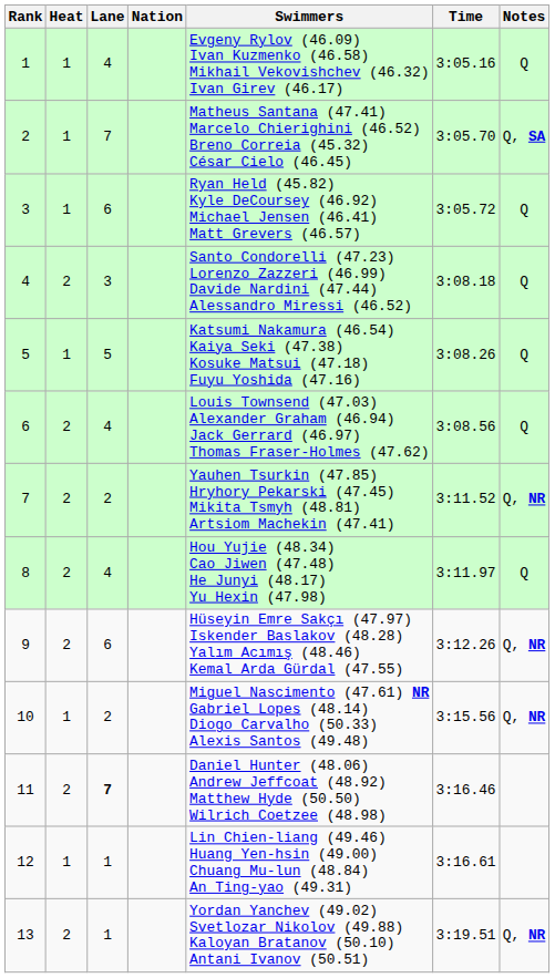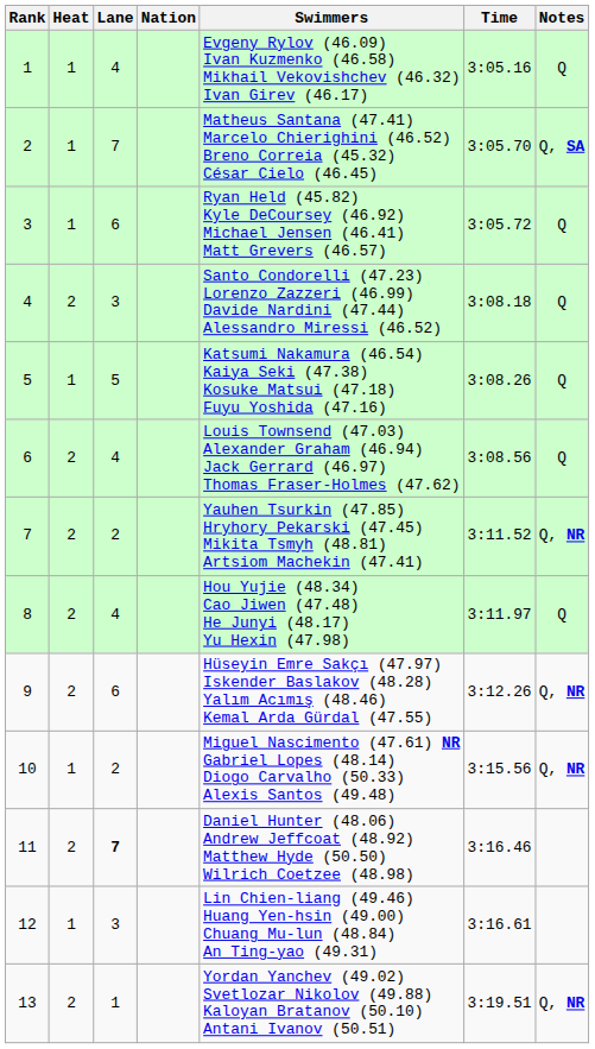 <table class="wikitable sortable" style="text-align:center">
 <tr>
 <th>Rank</th>
 <th>Heat</th>
 <th>Lane</th>
 <th>Nation</th>
 <th>Swimmers</th>
 <th>Time</th>
 <th>Notes</th>
 </tr>
 <tr bgcolor=ccffcc>
 <td>1</td>
 <td>1</td>
 <td>4</td>
 <td align=left></td>
 <td align=left><a href='#'>Evgeny Rylov</a> (46.09)<br><a href='#'>Ivan Kuzmenko</a> (46.58)<br><a href='#'>Mikhail Vekovishchev</a> (46.32)<br><a href='#'>Ivan Girev</a> (46.17)</td>
 <td>3:05.16</td>
 <td>Q</td>
 </tr>
 <tr bgcolor=ccffcc>
 <td>2</td>
 <td>1</td>
 <td>7</td>
 <td align=left></td>
 <td align=left><a href='#'>Matheus Santana</a> (47.41)<br><a href='#'>Marcelo Chierighini</a> (46.52)<br><a href='#'>Breno Correia</a> (45.32)<br><a href='#'>César Cielo</a> (46.45)</td>
 <td>3:05.70</td>
 <td>Q, <strong><a href='#'>SA</a></strong></td>
 </tr>
 <tr bgcolor=ccffcc>
 <td>3</td>
 <td>1</td>
 <td>6</td>
 <td align=left></td>
 <td align=left><a href='#'>Ryan Held</a> (45.82)<br><a href='#'>Kyle DeCoursey</a> (46.92)<br><a href='#'>Michael Jensen</a> (46.41)<br><a href='#'>Matt Grevers</a> (46.57)</td>
 <td>3:05.72</td>
 <td>Q</td>
 </tr>
 <tr bgcolor=ccffcc>
 <td>4</td>
 <td>2</td>
 <td>3</td>
 <td align=left></td>
 <td align=left><a href='#'>Santo Condorelli</a> (47.23)<br><a href='#'>Lorenzo Zazzeri</a> (46.99)<br><a href='#'>Davide Nardini</a> (47.44)<br><a href='#'>Alessandro Miressi</a> (46.52)</td>
 <td>3:08.18</td>
 <td>Q</td>
 </tr>
 <tr bgcolor=ccffcc>
 <td>5</td>
 <td>1</td>
 <td>5</td>
 <td align=left></td>
 <td align=left><a href='#'>Katsumi Nakamura</a> (46.54)<br><a href='#'>Kaiya Seki</a> (47.38)<br><a href='#'>Kosuke Matsui</a> (47.18)<br><a href='#'>Fuyu Yoshida</a> (47.16)</td>
 <td>3:08.26</td>
 <td>Q</td>
 </tr>
 <tr bgcolor=ccffcc>
 <td>6</td>
 <td>2</td>
 <td>4</td>
 <td align=left></td>
 <td align=left><a href='#'>Louis Townsend</a> (47.03)<br><a href='#'>Alexander Graham</a> (46.94)<br><a href='#'>Jack Gerrard</a> (46.97)<br><a href='#'>Thomas Fraser-Holmes</a> (47.62)</td>
 <td>3:08.56</td>
 <td>Q</td>
 </tr>
 <tr bgcolor=ccffcc>
 <td>7</td>
 <td>2</td>
 <td>2</td>
 <td align=left></td>
 <td align=left><a href='#'>Yauhen Tsurkin</a> (47.85)<br><a href='#'>Hryhory Pekarski</a> (47.45)<br><a href='#'>Mikita Tsmyh</a> (48.81)<br><a href='#'>Artsiom Machekin</a> (47.41)</td>
 <td>3:11.52</td>
 <td>Q, <strong><a href='#'>NR</a></strong></td>
 </tr>
 <tr bgcolor=ccffcc>
 <td>8</td>
 <td>2</td>
 <td>4</td>
 <td align=left></td>
 <td align=left><a href='#'>Hou Yujie</a> (48.34)<br><a href='#'>Cao Jiwen</a> (47.48)<br><a href='#'>He Junyi</a> (48.17)<br><a href='#'>Yu Hexin</a> (47.98)</td>
 <td>3:11.97</td>
 <td>Q</td>
 </tr>
 <tr>
 <td>9</td>
 <td>2</td>
 <td>6</td>
 <td align=left></td>
 <td align=left><a href='#'>Hüseyin Emre Sakçı</a> (47.97)<br><a href='#'>Iskender Baslakov</a> (48.28)<br><a href='#'>Yalım Acımış</a> (48.46)<br><a href='#'>Kemal Arda Gürdal</a> (47.55)</td>
 <td>3:12.26</td>
 <td>Q, <strong><a href='#'>NR</a></strong></td>
 </tr>
 <tr>
 <td>10</td>
 <td>1</td>
 <td>2</td>
 <td align=left></td>
 <td align=left><a href='#'>Miguel Nascimento</a> (47.61) <strong><a href='#'>NR</a></strong><br><a href='#'>Gabriel Lopes</a> (48.14)<br><a href='#'>Diogo Carvalho</a> (50.33)<br><a href='#'>Alexis Santos</a> (49.48)</td>
 <td>3:15.56</td>
 <td>Q, <strong><a href='#'>NR</a></strong></td>
 </tr>
 <tr>
 <td>11</td>
 <td>2</td>
 <td><strong>7</strong></td>
 <td align=left></td>
 <td align=left><a href='#'>Daniel Hunter</a> (48.06)<br><a href='#'>Andrew Jeffcoat</a> (48.92)<br><a href='#'>Matthew Hyde</a> (50.50)<br><a href='#'>Wilrich Coetzee</a> (48.98)</td>
 <td>3:16.46</td>
 <td></td>
 </tr>
 <tr>
 <td>12</td>
 <td>1</td>
-<td>1</td>
+<td>3</td>
 <td align=left></td>
 <td align=left><a href='#'>Lin Chien-liang</a> (49.46)<br><a href='#'>Huang Yen-hsin</a> (49.00)<br><a href='#'>Chuang Mu-lun</a> (48.84)<br><a href='#'>An Ting-yao</a> (49.31)</td>
 <td>3:16.61</td>
 <td></td>
 </tr>
 <tr>
 <td>13</td>
 <td>2</td>
 <td>1</td>
 <td align=left></td>
 <td align=left><a href='#'>Yordan Yanchev</a> (49.02)<br><a href='#'>Svetlozar Nikolov</a> (49.88)<br><a href='#'>Kaloyan Bratanov</a> (50.10)<br><a href='#'>Antani Ivanov</a> (50.51)</td>
 <td>3:19.51</td>
 <td>Q, <strong><a href='#'>NR</a></strong></td>
 </tr>
 </table>
